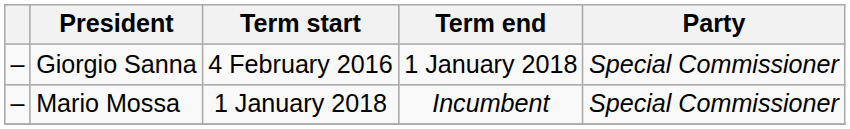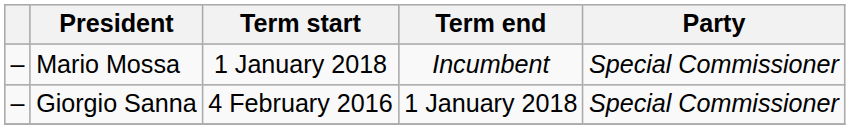 <table class="wikitable">
 <tr>
 <th class=unsortable> </th>
 <th>President</th>
 <th>Term start</th>
 <th>Term end</th>
 <th>Party</th>
 </tr>
 <tr>
 <td>–</td>
+<td>Mario Mossa</td>
+<td align=center>1 January 2018</td>
+<td align=center><em>Incumbent</em></td>
+<td><em>Special Commissioner</em></td>
+</tr>
+<tr>
+<td>–</td>
 <td>Giorgio Sanna</td>
 <td align=center>4 February 2016</td>
 <td align=center>1 January 2018</td>
 <td><em>Special Commissioner</em></td>
 </tr>
 <tr>
-<td>–</td>
-<td>Mario Mossa</td>
-<td align=center>1 January 2018</td>
-<td align=center><em>Incumbent</em></td>
-<td><em>Special Commissioner</em></td>
-</tr>
-<tr>
 </tr>
 </table>
